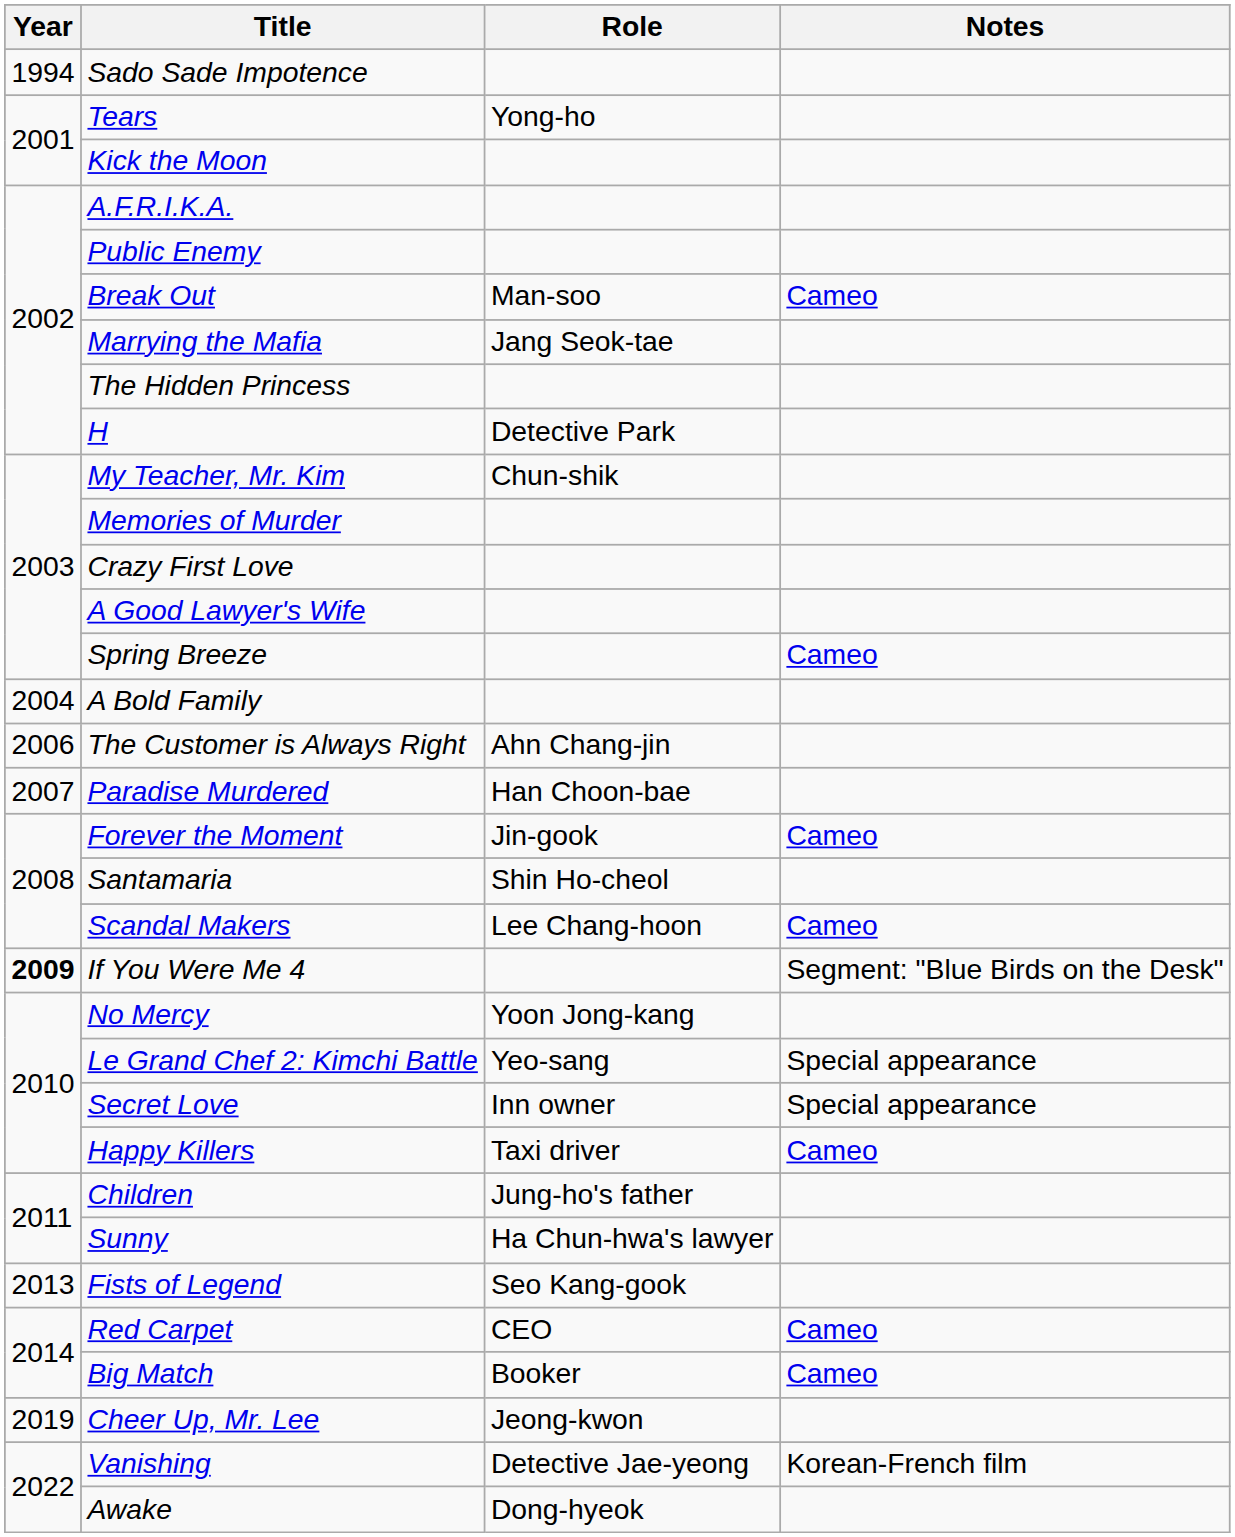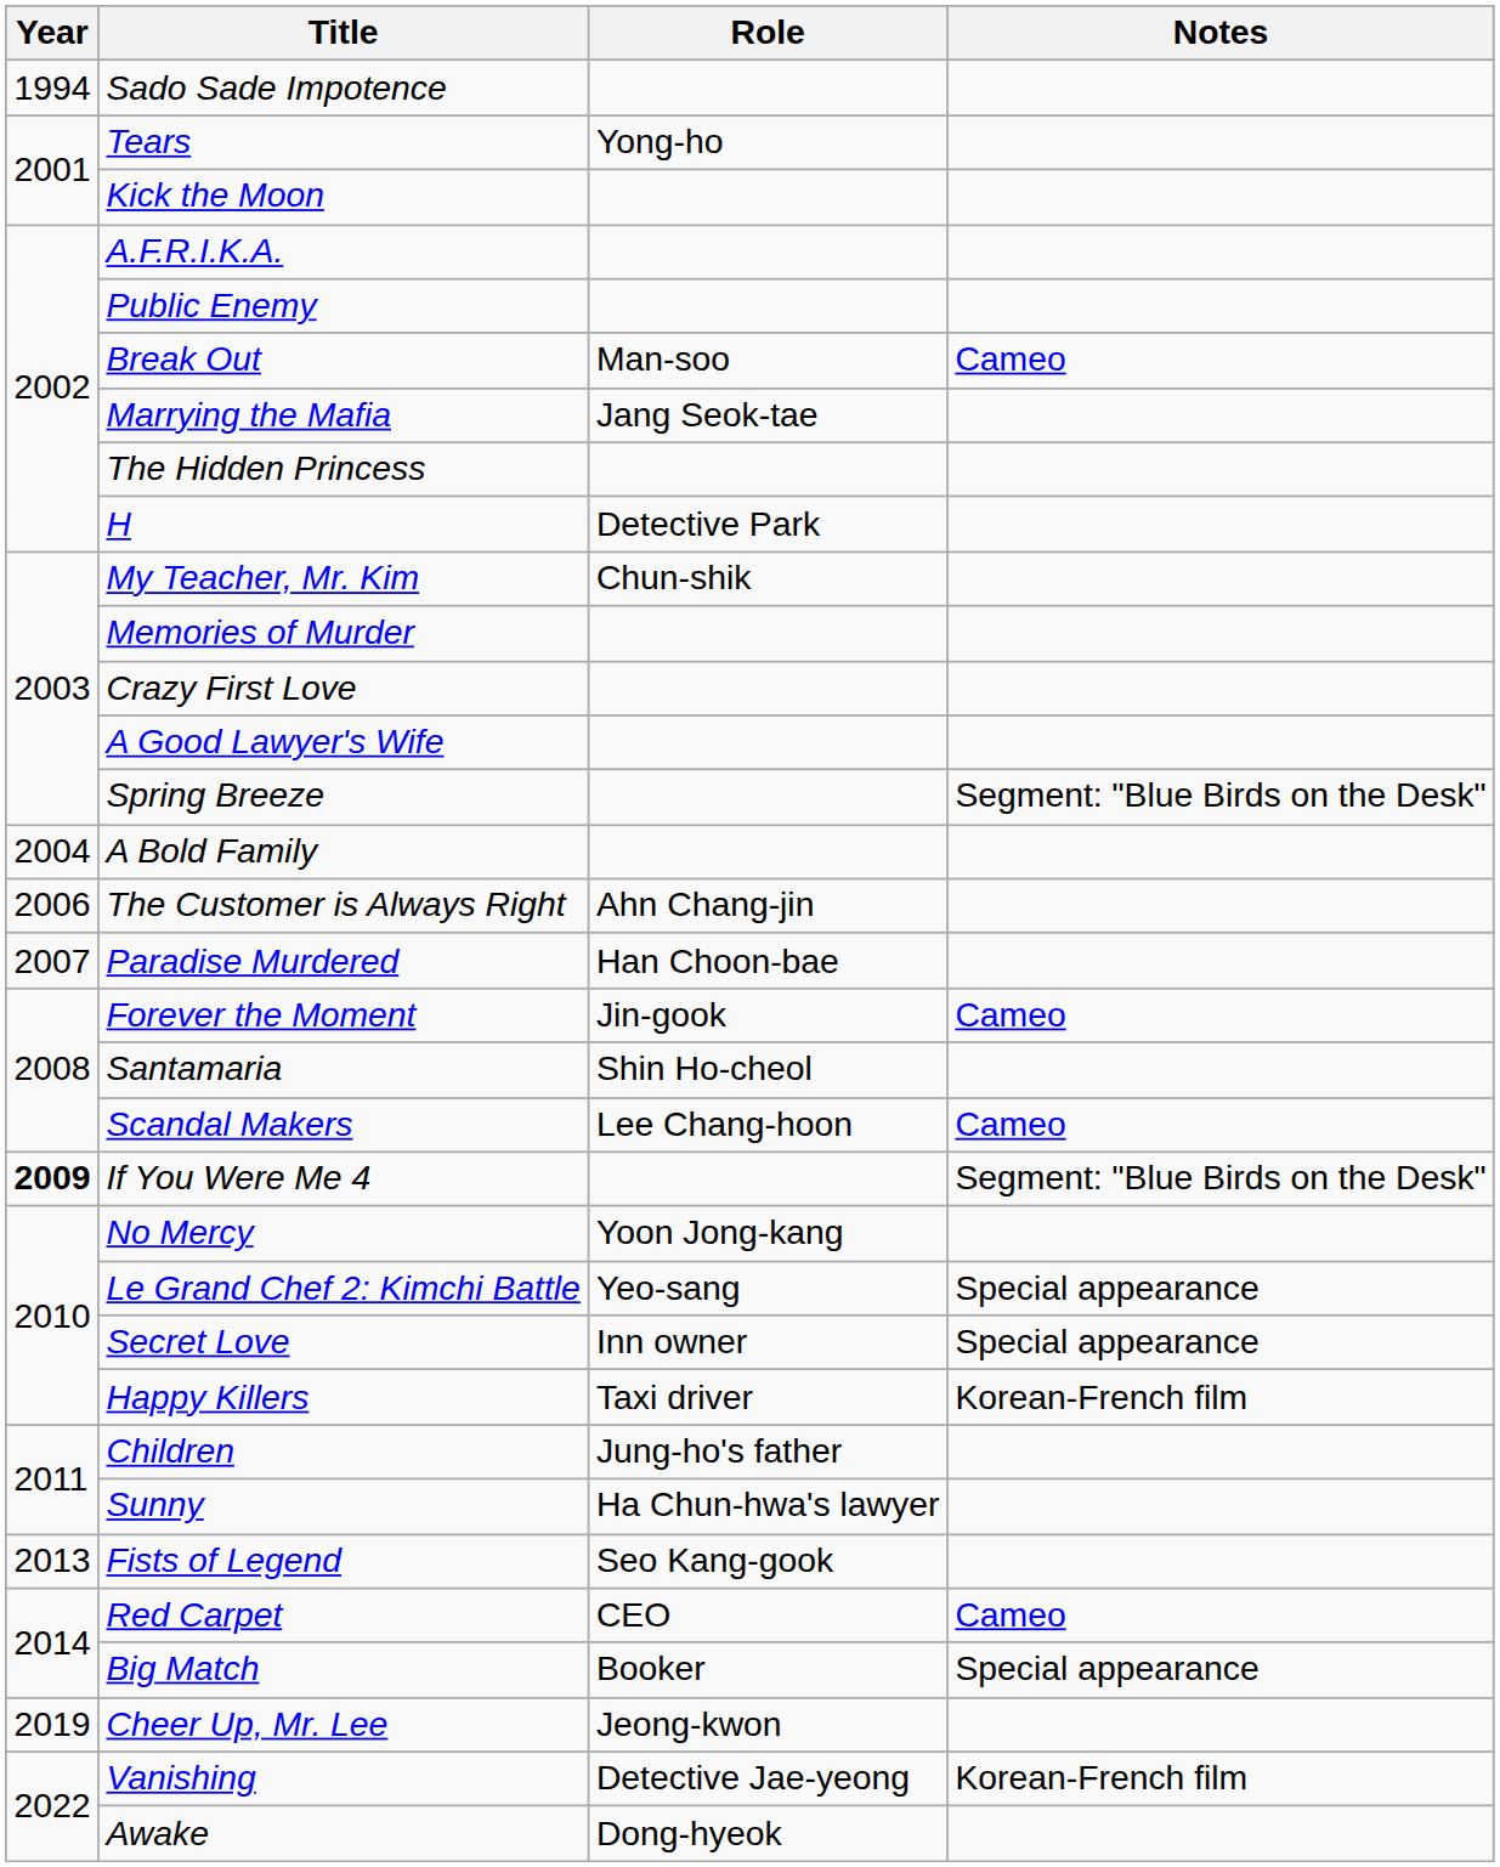 <table class="wikitable sortable">
 <tr>
 <th>Year</th>
 <th>Title</th>
 <th>Role</th>
 <th>Notes</th>
 </tr>
 <tr>
 <td>1994</td>
 <td><em>Sado Sade Impotence</em></td>
 <td></td>
 <td></td>
 </tr>
 <tr>
 <td rowspan=2>2001</td>
 <td><em><a href='#'>Tears</a></em></td>
 <td>Yong-ho</td>
 <td></td>
 </tr>
 <tr>
 <td><em><a href='#'>Kick the Moon</a></em></td>
 <td></td>
 <td></td>
 </tr>
 <tr>
 <td rowspan=6>2002</td>
 <td><em><a href='#'>A.F.R.I.K.A.</a></em></td>
 <td></td>
 <td></td>
 </tr>
 <tr>
 <td><em><a href='#'>Public Enemy</a></em></td>
 <td></td>
 <td></td>
 </tr>
 <tr>
 <td><em><a href='#'>Break Out</a></em></td>
 <td>Man-soo</td>
 <td><a href='#'>Cameo</a></td>
 </tr>
 <tr>
 <td><em><a href='#'>Marrying the Mafia</a></em></td>
 <td>Jang Seok-tae</td>
 <td></td>
 </tr>
 <tr>
 <td><em>The Hidden Princess</em></td>
 <td></td>
 <td></td>
 </tr>
 <tr>
 <td><em><a href='#'>H</a></em></td>
 <td>Detective Park</td>
 <td></td>
 </tr>
 <tr>
 <td rowspan=5>2003</td>
 <td><em><a href='#'>My Teacher, Mr. Kim</a></em></td>
 <td>Chun-shik</td>
 <td></td>
 </tr>
 <tr>
 <td><em><a href='#'>Memories of Murder</a></em></td>
 <td></td>
 <td></td>
 </tr>
 <tr>
 <td><em>Crazy First Love</em></td>
 <td></td>
 <td></td>
 </tr>
 <tr>
 <td><em><a href='#'>A Good Lawyer's Wife</a></em></td>
 <td></td>
 <td></td>
 </tr>
 <tr>
 <td><em>Spring Breeze</em></td>
 <td></td>
-<td><a href='#'>Cameo</a></td>
+<td>Segment: "Blue Birds on the Desk"</td>
 </tr>
 <tr>
 <td>2004</td>
 <td><em>A Bold Family</em></td>
 <td></td>
 <td></td>
 </tr>
 <tr>
 <td>2006</td>
 <td><em>The Customer is Always Right</em></td>
 <td>Ahn Chang-jin</td>
 <td></td>
 </tr>
 <tr>
 <td>2007</td>
 <td><em><a href='#'>Paradise Murdered</a></em></td>
 <td>Han Choon-bae</td>
 <td></td>
 </tr>
 <tr>
 <td rowspan=3>2008</td>
 <td><em><a href='#'>Forever the Moment</a></em></td>
 <td>Jin-gook</td>
 <td><a href='#'>Cameo</a></td>
 </tr>
 <tr>
 <td><em>Santamaria</em></td>
 <td>Shin Ho-cheol</td>
 <td></td>
 </tr>
 <tr>
 <td><em><a href='#'>Scandal Makers</a></em></td>
 <td>Lee Chang-hoon</td>
 <td><a href='#'>Cameo</a></td>
 </tr>
 <tr>
 <td><strong>2009</strong></td>
 <td><em>If You Were Me 4</em></td>
 <td></td>
 <td>Segment: "Blue Birds on the Desk"</td>
 </tr>
 <tr>
 <td rowspan=4>2010</td>
 <td><em><a href='#'>No Mercy</a></em></td>
 <td>Yoon Jong-kang</td>
 <td></td>
 </tr>
 <tr>
 <td><em><a href='#'>Le Grand Chef 2: Kimchi Battle</a></em></td>
 <td>Yeo-sang</td>
 <td>Special appearance</td>
 </tr>
 <tr>
 <td><em><a href='#'>Secret Love</a></em></td>
 <td>Inn owner</td>
 <td>Special appearance</td>
 </tr>
 <tr>
 <td><em><a href='#'>Happy Killers</a></em></td>
 <td>Taxi driver</td>
-<td><a href='#'>Cameo</a></td>
+<td>Korean-French film</td>
 </tr>
 <tr>
 <td rowspan=2>2011</td>
 <td><em><a href='#'>Children</a></em></td>
 <td>Jung-ho's father</td>
 <td></td>
 </tr>
 <tr>
 <td><em><a href='#'>Sunny</a></em></td>
 <td>Ha Chun-hwa's lawyer</td>
 <td></td>
 </tr>
 <tr>
 <td>2013</td>
 <td><em><a href='#'>Fists of Legend</a></em></td>
 <td>Seo Kang-gook</td>
 <td></td>
 </tr>
 <tr>
 <td rowspan=2>2014</td>
 <td><em><a href='#'>Red Carpet</a></em></td>
 <td>CEO</td>
 <td><a href='#'>Cameo</a></td>
 </tr>
 <tr>
 <td><em><a href='#'>Big Match</a></em></td>
 <td>Booker</td>
-<td><a href='#'>Cameo</a></td>
+<td>Special appearance</td>
 </tr>
 <tr>
 <td>2019</td>
 <td><em><a href='#'>Cheer Up, Mr. Lee</a></em></td>
 <td>Jeong-kwon</td>
 <td></td>
 </tr>
 <tr>
 <td rowspan=2>2022</td>
 <td><em><a href='#'>Vanishing</a></em></td>
 <td>Detective Jae-yeong</td>
 <td>Korean-French film</td>
 </tr>
 <tr>
 <td><em>Awake</em></td>
 <td>Dong-hyeok</td>
 <td></td>
 </tr>
 </table>
